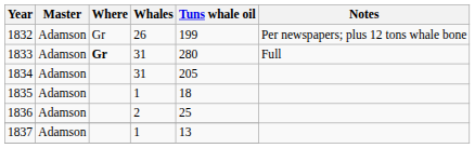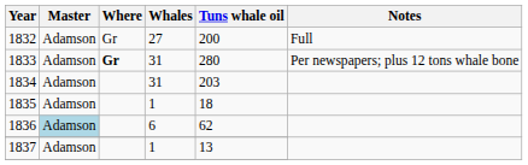 <table class="sortable wikitable">
 <tr>
 <th>Year</th>
 <th>Master</th>
 <th>Where</th>
 <th>Whales</th>
 <th><a href='#'>Tuns</a> whale oil</th>
 <th>Notes</th>
 </tr>
 <tr>
 <td>1832</td>
 <td>Adamson</td>
 <td>Gr</td>
-<td>26</td>
-<td>199</td>
-<td>Per newspapers; plus 12 tons whale bone</td>
+<td>27</td>
+<td>200</td>
+<td>Full</td>
 </tr>
 <tr>
 <td>1833</td>
 <td>Adamson</td>
 <td><strong>Gr</strong></td>
 <td>31</td>
 <td>280</td>
-<td>Full</td>
+<td>Per newspapers; plus 12 tons whale bone</td>
 </tr>
 <tr>
 <td>1834</td>
 <td>Adamson</td>
 <td></td>
 <td>31</td>
-<td>205</td>
+<td>203</td>
 <td></td>
 </tr>
 <tr>
 <td>1835</td>
 <td>Adamson</td>
 <td></td>
 <td>1</td>
 <td>18</td>
 <td></td>
 </tr>
 <tr>
 <td>1836</td>
-<td>Adamson</td>
+<td style="background: lightblue;">Adamson</td>
 <td></td>
-<td>2</td>
-<td>25</td>
+<td>6</td>
+<td>62</td>
 <td></td>
 </tr>
 <tr>
 </tr>
 <tr>
 <td>1837</td>
 <td>Adamson</td>
 <td></td>
 <td>1</td>
 <td>13</td>
 </tr>
 <tr>
 </tr>
 </table>
